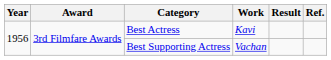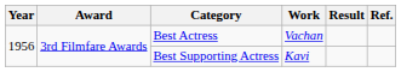 <table class="wikitable">
 <tr>
 <th>Year</th>
 <th>Award</th>
 <th>Category</th>
 <th>Work</th>
 <th>Result</th>
 <th>Ref.</th>
 </tr>
 <tr>
 <td rowspan="2">1956</td>
 <td rowspan="2"><a href='#'>3rd Filmfare Awards</a></td>
 <td><a href='#'>Best Actress</a></td>
-<td><em><a href='#'>Kavi</a></em></td>
+<td><em><a href='#'>Vachan</a></em></td>
 <td></td>
 <td></td>
 </tr>
 <tr>
 <td><a href='#'>Best Supporting Actress</a></td>
-<td><em><a href='#'>Vachan</a></em></td>
+<td><em><a href='#'>Kavi</a></em></td>
 <td></td>
 <td></td>
 </tr>
 </table>
